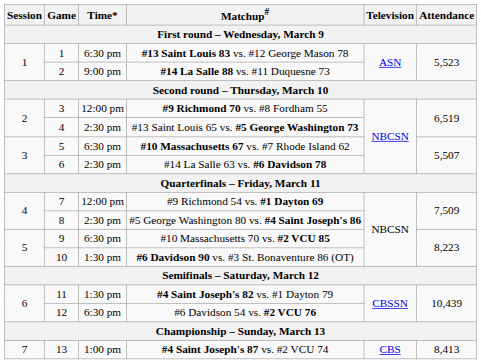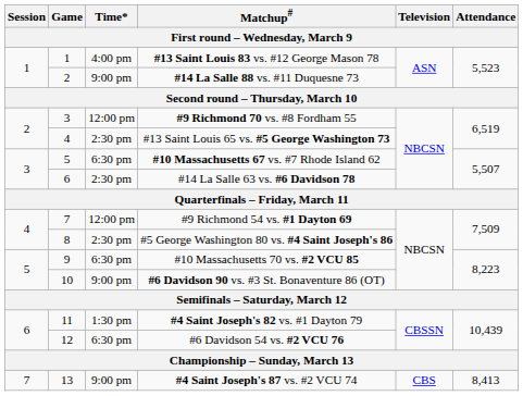 <table class="wikitable" style="font-size: 95%; text-align:center">
 <tr>
 <th>Session</th>
 <th>Game</th>
 <th>Time*</th>
 <th>Matchup<sup>#</sup></th>
 <th>Television</th>
 <th>Attendance</th>
 </tr>
 <tr>
 <th colspan=6>First round – Wednesday, March 9</th>
 </tr>
 <tr>
 <td rowspan=2>1</td>
 <td>1</td>
-<td>6:30 pm</td>
+<td>4:00 pm</td>
 <td><strong>#13 Saint Louis 83</strong> vs. #12 George Mason 78</td>
 <td rowspan=2><a href='#'>ASN</a></td>
 <td rowspan=2>5,523</td>
 </tr>
 <tr>
 <td>2</td>
 <td>9:00 pm</td>
 <td><strong>#14 La Salle 88</strong> vs. #11 Duquesne 73</td>
 </tr>
 <tr>
 <th colspan=6>Second round – Thursday, March 10</th>
 </tr>
 <tr>
 <td rowspan=2>2</td>
 <td>3</td>
 <td>12:00 pm</td>
 <td><strong>#9 Richmond 70</strong> vs. #8 Fordham 55</td>
 <td rowspan=4><a href='#'>NBCSN</a></td>
 <td rowspan=2>6,519</td>
 </tr>
 <tr>
 <td>4</td>
 <td>2:30 pm</td>
 <td>#13 Saint Louis 65 vs. <strong>#5 George Washington 73</strong></td>
 </tr>
 <tr>
 <td rowspan=2>3</td>
 <td>5</td>
 <td>6:30 pm</td>
 <td><strong>#10 Massachusetts 67</strong> vs. #7 Rhode Island 62</td>
 <td rowspan=2>5,507</td>
 </tr>
 <tr>
 <td>6</td>
 <td>2:30 pm</td>
 <td>#14 La Salle 63 vs. <strong>#6 Davidson 78</strong></td>
 </tr>
 <tr>
 <th colspan=6>Quarterfinals – Friday, March 11</th>
 </tr>
 <tr>
 <td rowspan=2>4</td>
 <td>7</td>
 <td>12:00 pm</td>
 <td>#9 Richmond 54 vs. <strong>#1 Dayton 69</strong></td>
 <td rowspan=4>NBCSN</td>
 <td rowspan=2>7,509</td>
 </tr>
 <tr>
 <td>8</td>
 <td>2:30 pm</td>
 <td>#5 George Washington 80 vs. <strong>#4 Saint Joseph's 86</strong></td>
 </tr>
 <tr>
 <td rowspan=2>5</td>
 <td>9</td>
 <td>6:30 pm</td>
 <td>#10 Massachusetts 70 vs. <strong>#2 VCU 85</strong></td>
 <td rowspan=2>8,223</td>
 </tr>
 <tr>
 <td>10</td>
-<td>1:30 pm</td>
+<td>9:00 pm</td>
 <td><strong>#6 Davidson 90</strong> vs. #3 St. Bonaventure 86 (OT)</td>
 </tr>
 <tr>
 <th colspan=6>Semifinals – Saturday, March 12</th>
 </tr>
 <tr>
 <td rowspan=2>6</td>
 <td>11</td>
 <td>1:30 pm</td>
 <td><strong>#4 Saint Joseph's 82</strong> vs. #1 Dayton 79</td>
 <td rowspan=2><a href='#'>CBSSN</a></td>
 <td rowspan=2>10,439</td>
 </tr>
 <tr>
 <td>12</td>
 <td>6:30 pm</td>
 <td>#6 Davidson 54 vs. <strong>#2 VCU 76</strong></td>
 </tr>
 <tr>
 <th colspan=6>Championship – Sunday, March 13</th>
 </tr>
 <tr>
 <td>7</td>
 <td>13</td>
-<td>1:00 pm</td>
+<td>9:00 pm</td>
 <td><strong>#4 Saint Joseph's 87</strong> vs. #2 VCU 74</td>
 <td><a href='#'>CBS</a></td>
 <td>8,413</td>
 </tr>
 </table>
